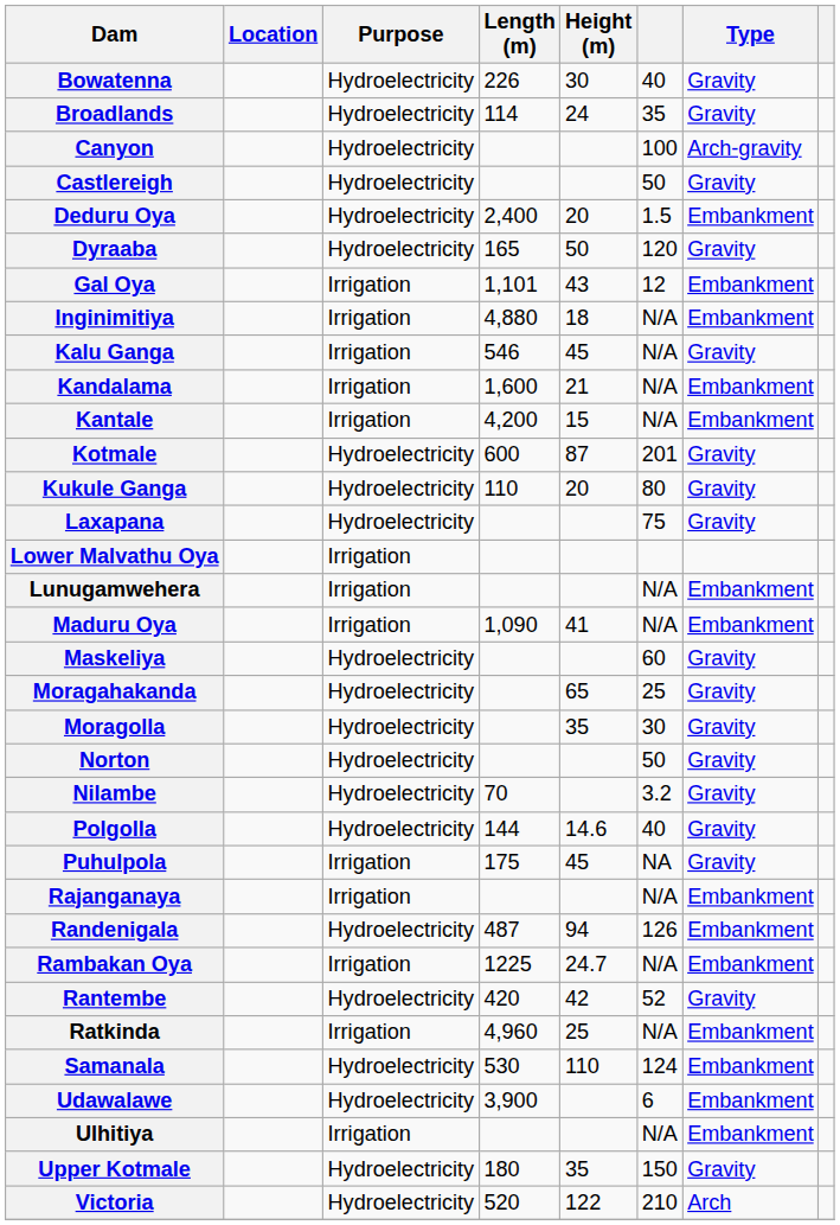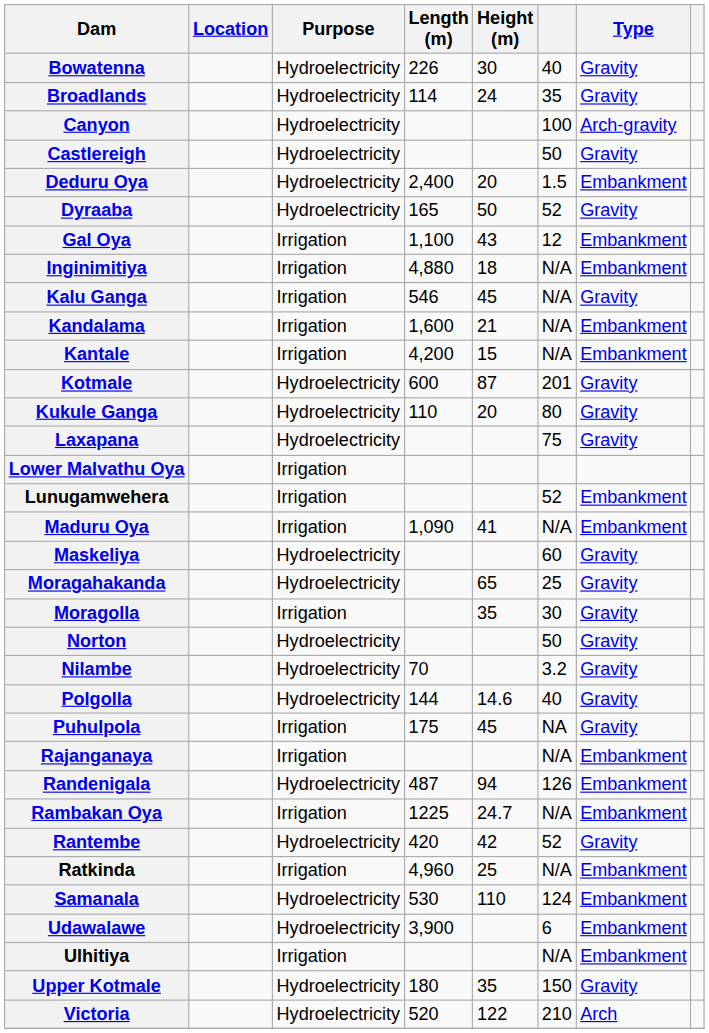 <table class="wikitable plainrowheaders sortable">
 <tr>
 <th scope="col">Dam</th>
 <th scope="col" class="unsortable"><a href='#'>Location</a></th>
 <th scope="col">Purpose</th>
 <th scope="col">Length<br>(m)</th>
 <th scope="col">Height<br>(m)</th>
 <th scope="col"></th>
 <th scope="col"><a href='#'>Type</a></th>
 <th scope="col" class="unsortable"></th>
 </tr>
 <tr>
 <th scope="row"><a href='#'>Bowatenna</a></th>
 <td></td>
 <td>Hydroelectricity</td>
 <td>226</td>
 <td>30</td>
 <td>40</td>
 <td><a href='#'>Gravity</a></td>
 <td> </td>
 </tr>
 <tr>
 <th scope="row"><a href='#'>Broadlands</a></th>
 <td></td>
 <td>Hydroelectricity</td>
 <td>114</td>
 <td>24</td>
 <td>35</td>
 <td><a href='#'>Gravity</a></td>
 <td></td>
 </tr>
 <tr>
 <th scope="row"><a href='#'>Canyon</a></th>
 <td></td>
 <td>Hydroelectricity</td>
 <td> </td>
 <td> </td>
 <td>100</td>
 <td><a href='#'>Arch-gravity</a></td>
 <td></td>
 </tr>
 <tr>
 <th scope="row"><a href='#'>Castlereigh</a></th>
 <td></td>
 <td>Hydroelectricity</td>
 <td> </td>
 <td> </td>
 <td>50</td>
 <td><a href='#'>Gravity</a></td>
 <td> </td>
 </tr>
 <tr>
 <th scope="row"><a href='#'>Deduru Oya</a></th>
 <td></td>
 <td>Hydroelectricity</td>
 <td>2,400</td>
 <td>20</td>
 <td>1.5</td>
 <td><a href='#'>Embankment</a></td>
 <td></td>
 </tr>
 <tr>
 <th scope="row"><a href='#'>Dyraaba</a></th>
 <td></td>
 <td>Hydroelectricity</td>
 <td>165</td>
 <td>50</td>
-<td>120</td>
+<td>52</td>
 <td><a href='#'>Gravity</a></td>
 <td></td>
 </tr>
 <tr>
 <th scope="row"><a href='#'>Gal Oya</a></th>
 <td></td>
 <td>Irrigation</td>
-<td>1,101</td>
+<td>1,100</td>
 <td>43</td>
 <td>12</td>
 <td><a href='#'>Embankment</a></td>
 <td> </td>
 </tr>
 <tr>
 <th scope="row"><a href='#'>Inginimitiya</a></th>
 <td></td>
 <td>Irrigation</td>
 <td>4,880</td>
 <td>18</td>
 <td>N/A</td>
 <td><a href='#'>Embankment</a></td>
 <td> </td>
 </tr>
 <tr>
 <th scope="row"><a href='#'>Kalu Ganga</a></th>
 <td></td>
 <td>Irrigation</td>
 <td>546</td>
 <td>45</td>
 <td>N/A</td>
 <td><a href='#'>Gravity</a></td>
 <td> </td>
 </tr>
 <tr>
 <th scope="row"><a href='#'>Kandalama</a></th>
 <td></td>
 <td>Irrigation</td>
 <td>1,600</td>
 <td>21</td>
 <td>N/A</td>
 <td><a href='#'>Embankment</a></td>
 <td> </td>
 </tr>
 <tr>
 <th scope="row"><a href='#'>Kantale</a></th>
 <td></td>
 <td>Irrigation</td>
 <td>4,200</td>
 <td>15</td>
 <td>N/A</td>
 <td><a href='#'>Embankment</a></td>
 <td> </td>
 </tr>
 <tr>
 <th scope="row"><a href='#'>Kotmale</a></th>
 <td></td>
 <td>Hydroelectricity</td>
 <td>600</td>
 <td>87</td>
 <td>201</td>
 <td><a href='#'>Gravity</a></td>
 <td> </td>
 </tr>
 <tr>
 <th scope="row"><a href='#'>Kukule Ganga</a></th>
 <td></td>
 <td>Hydroelectricity</td>
 <td>110</td>
 <td>20</td>
 <td>80</td>
 <td><a href='#'>Gravity</a></td>
 <td> </td>
 </tr>
 <tr>
 <th scope="row"><a href='#'>Laxapana</a></th>
 <td></td>
 <td>Hydroelectricity</td>
 <td> </td>
 <td> </td>
 <td>75</td>
 <td><a href='#'>Gravity</a></td>
 <td> </td>
 </tr>
 <tr>
 <th scope="row"><a href='#'>Lower Malvathu Oya</a></th>
 <td> </td>
 <td>Irrigation</td>
 <td> </td>
 <td> </td>
 <td> </td>
 <td> </td>
 <td></td>
 </tr>
 <tr>
 <th scope="row">Lunugamwehera</th>
 <td></td>
 <td>Irrigation</td>
 <td> </td>
 <td> </td>
-<td>N/A</td>
+<td>52</td>
 <td><a href='#'>Embankment</a></td>
 <td> </td>
 </tr>
 <tr>
 <th scope="row"><a href='#'>Maduru Oya</a></th>
 <td></td>
 <td>Irrigation</td>
 <td>1,090</td>
 <td>41</td>
 <td>N/A</td>
 <td><a href='#'>Embankment</a></td>
 <td> </td>
 </tr>
 <tr>
 <th scope="row"><a href='#'>Maskeliya</a></th>
 <td></td>
 <td>Hydroelectricity</td>
 <td> </td>
 <td> </td>
 <td>60</td>
 <td><a href='#'>Gravity</a></td>
 <td> </td>
 </tr>
 <tr>
 <th scope="row"><a href='#'>Moragahakanda</a></th>
 <td></td>
 <td>Hydroelectricity</td>
 <td> </td>
 <td>65</td>
 <td>25</td>
 <td><a href='#'>Gravity</a></td>
 <td></td>
 </tr>
 <tr>
 <th scope="row"><a href='#'>Moragolla</a></th>
 <td> </td>
-<td>Hydroelectricity</td>
+<td>Irrigation</td>
 <td> </td>
 <td>35</td>
 <td>30</td>
 <td><a href='#'>Gravity</a></td>
 <td></td>
 </tr>
 <tr>
 <th scope="row"><a href='#'>Norton</a></th>
 <td></td>
 <td>Hydroelectricity</td>
 <td> </td>
 <td> </td>
 <td>50</td>
 <td><a href='#'>Gravity</a></td>
 <td> </td>
 </tr>
 <tr>
 <th scope="row"><a href='#'>Nilambe</a></th>
 <td></td>
 <td>Hydroelectricity</td>
 <td>70</td>
 <td> </td>
 <td>3.2</td>
 <td><a href='#'>Gravity</a></td>
 <td> </td>
 </tr>
 <tr>
 <th scope="row"><a href='#'>Polgolla</a></th>
 <td></td>
 <td>Hydroelectricity</td>
 <td>144</td>
 <td>14.6</td>
 <td>40</td>
 <td><a href='#'>Gravity</a></td>
 <td> </td>
 </tr>
 <tr>
 <th scope="row"><a href='#'>Puhulpola</a></th>
 <td></td>
 <td>Irrigation</td>
 <td>175</td>
 <td>45</td>
 <td>NA</td>
 <td><a href='#'>Gravity</a></td>
 <td></td>
 </tr>
 <tr>
 <th scope="row"><a href='#'>Rajanganaya</a></th>
 <td></td>
 <td>Irrigation</td>
 <td> </td>
 <td> </td>
 <td>N/A</td>
 <td><a href='#'>Embankment</a></td>
 <td> </td>
 </tr>
 <tr>
 <th scope="row"><a href='#'>Randenigala</a></th>
 <td></td>
 <td>Hydroelectricity</td>
 <td>487</td>
 <td>94</td>
 <td>126</td>
 <td><a href='#'>Embankment</a></td>
 <td> </td>
 </tr>
 <tr>
 <th scope="row"><a href='#'>Rambakan Oya</a></th>
 <td></td>
 <td>Irrigation</td>
 <td>1225</td>
 <td>24.7</td>
 <td>N/A</td>
 <td><a href='#'>Embankment</a></td>
 <td> </td>
 </tr>
 <tr>
 <th scope="row"><a href='#'>Rantembe</a></th>
 <td></td>
 <td>Hydroelectricity</td>
 <td>420</td>
 <td>42</td>
 <td>52</td>
 <td><a href='#'>Gravity</a></td>
 <td> </td>
 </tr>
 <tr>
 <th scope="row">Ratkinda</th>
 <td></td>
 <td>Irrigation</td>
 <td>4,960</td>
 <td>25</td>
 <td>N/A</td>
 <td><a href='#'>Embankment</a></td>
 <td></td>
 </tr>
 <tr>
 <th scope="row"><a href='#'>Samanala</a></th>
 <td></td>
 <td>Hydroelectricity</td>
 <td>530</td>
 <td>110</td>
 <td>124</td>
 <td><a href='#'>Embankment</a></td>
 <td> </td>
 </tr>
 <tr>
 <th scope="row"><a href='#'>Udawalawe</a></th>
 <td></td>
 <td>Hydroelectricity</td>
 <td>3,900</td>
 <td> </td>
 <td>6</td>
 <td><a href='#'>Embankment</a></td>
 <td> </td>
 </tr>
 <tr>
 <th scope="row">Ulhitiya</th>
 <td></td>
 <td>Irrigation</td>
 <td> </td>
 <td> </td>
 <td>N/A</td>
 <td><a href='#'>Embankment</a></td>
 <td> </td>
 </tr>
 <tr>
 <th scope="row"><a href='#'>Upper Kotmale</a></th>
 <td></td>
 <td>Hydroelectricity</td>
 <td>180</td>
 <td>35</td>
 <td>150</td>
 <td><a href='#'>Gravity</a></td>
 <td></td>
 </tr>
 <tr>
 <th scope="row"><a href='#'>Victoria</a></th>
 <td></td>
 <td>Hydroelectricity</td>
 <td>520</td>
 <td>122</td>
 <td>210</td>
 <td><a href='#'>Arch</a></td>
 <td></td>
 </tr>
 <tr>
 </tr>
 </table>
